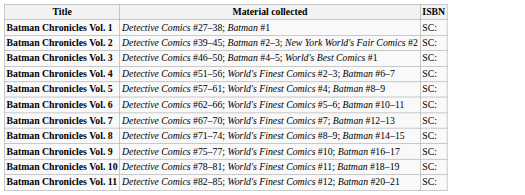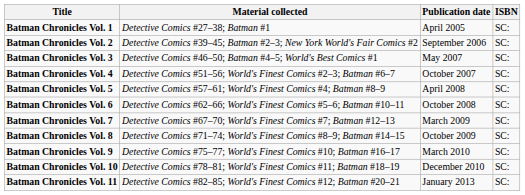 <table class="wikitable">
 <tr>
 <th>Title</th>
 <th>Material collected</th>
+<th>Publication date</th>
 <th>ISBN</th>
 </tr>
 <tr>
 <td><strong>Batman Chronicles Vol. 1</strong></td>
 <td><em>Detective Comics</em> #27–38; <em>Batman</em> #1</td>
+<td>April 2005</td>
 <td>SC: </td>
 </tr>
 <tr>
 <td><strong>Batman Chronicles Vol. 2</strong></td>
 <td><em>Detective Comics</em> #39–45; <em>Batman</em> #2–3; <em>New York World's Fair Comics</em> #2</td>
+<td>September 2006</td>
 <td>SC: </td>
 </tr>
 <tr>
 <td><strong>Batman Chronicles Vol. 3</strong></td>
 <td><em>Detective Comics</em> #46–50; <em>Batman</em> #4–5; <em>World's Best Comics</em> #1</td>
+<td>May 2007</td>
 <td>SC: </td>
 </tr>
 <tr>
 <td><strong>Batman Chronicles Vol. 4</strong></td>
 <td><em>Detective Comics</em> #51–56; <em>World's Finest Comics</em> #2–3; <em>Batman</em> #6–7</td>
+<td>October 2007</td>
 <td>SC: </td>
 </tr>
 <tr>
 <td><strong>Batman Chronicles Vol. 5</strong></td>
 <td><em>Detective Comics</em> #57–61; <em>World's Finest Comics</em> #4; <em>Batman</em> #8–9</td>
+<td>April 2008</td>
 <td>SC: </td>
 </tr>
 <tr>
 <td><strong>Batman Chronicles Vol. 6</strong></td>
 <td><em>Detective Comics</em> #62–66; <em>World's Finest Comics</em> #5–6; <em>Batman</em> #10–11</td>
+<td>October 2008</td>
 <td>SC: </td>
 </tr>
 <tr>
 <td><strong>Batman Chronicles Vol. 7</strong></td>
 <td><em>Detective Comics</em> #67–70; <em>World's Finest Comics</em> #7; <em>Batman</em> #12–13</td>
+<td>March 2009</td>
 <td>SC: </td>
 </tr>
 <tr>
 <td><strong>Batman Chronicles Vol. 8</strong></td>
 <td><em>Detective Comics</em> #71–74; <em>World's Finest Comics</em> #8–9; <em>Batman</em> #14–15</td>
+<td>October 2009</td>
 <td>SC: </td>
 </tr>
 <tr>
 <td><strong>Batman Chronicles Vol. 9</strong></td>
 <td><em>Detective Comics</em> #75–77; <em>World's Finest Comics</em> #10; <em>Batman</em> #16–17</td>
+<td>March 2010</td>
 <td>SC: </td>
 </tr>
 <tr>
 <td><strong>Batman Chronicles Vol. 10</strong></td>
 <td><em>Detective Comics</em> #78–81; <em>World's Finest Comics</em> #11; <em>Batman</em> #18–19</td>
+<td>December 2010</td>
 <td>SC: </td>
 </tr>
 <tr>
 <td><strong>Batman Chronicles Vol. 11</strong></td>
 <td><em>Detective Comics</em> #82–85; <em>World's Finest Comics</em> #12; <em>Batman</em> #20–21</td>
+<td>January 2013</td>
 <td>SC: </td>
 </tr>
 </table>
